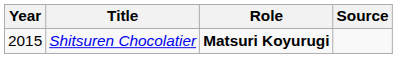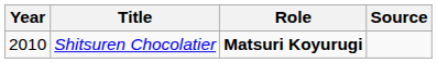 <table class="wikitable sortable plainrowheaders">
 <tr>
 <th>Year</th>
 <th>Title</th>
 <th>Role</th>
 <th class="unsortable">Source</th>
 </tr>
 <tr>
-<td align="center">2015</td>
+<td align="center">2010</td>
 <td><em><a href='#'>Shitsuren Chocolatier</a></em></td>
 <td><strong>Matsuri Koyurugi</strong></td>
 <td></td>
 </tr>
 </table>
